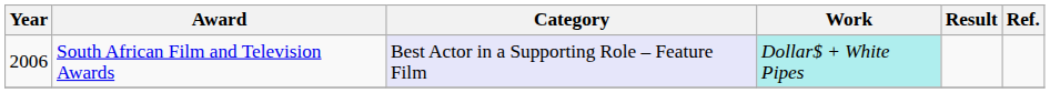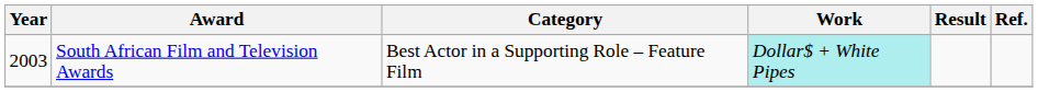 <table class="wikitable">
 <tr>
 <th>Year</th>
 <th>Award</th>
 <th>Category</th>
 <th>Work</th>
 <th>Result</th>
 <th>Ref.</th>
 </tr>
 <tr>
-<td>2006</td>
+<td>2003</td>
 <td><a href='#'>South African Film and Television Awards</a></td>
-<td style="background: lavender;">Best Actor in a Supporting Role – Feature Film</td>
+<td>Best Actor in a Supporting Role – Feature Film</td>
 <td style="background: paleturquoise;"><em>Dollar$ + White Pipes</em></td>
 <td></td>
 <td></td>
 </tr>
 <tr>
 </tr>
 </table>
